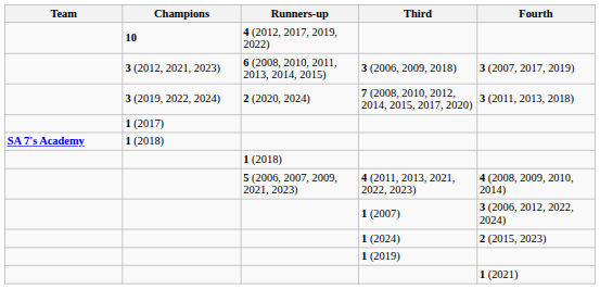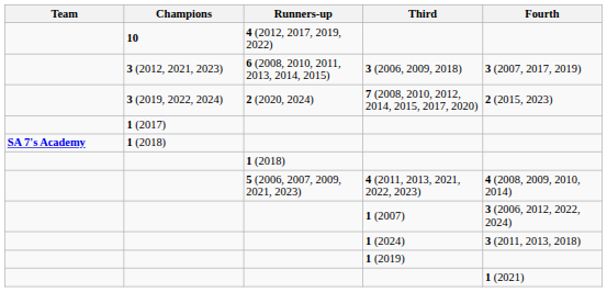 <table class="wikitable sortable" style="text-align:left;">
 <tr>
 <th style="width:10em;">Team</th>
 <th style="width:10em;">Champions</th>
 <th style="width:10em;">Runners-up</th>
 <th style="width:10em;">Third</th>
 <th style="width:10em;">Fourth</th>
 </tr>
 <tr>
 <td><strong></strong></td>
 <td><strong>10</strong> </td>
 <td><strong>4</strong> (2012, 2017, 2019, 2022)</td>
 <td></td>
 <td></td>
 </tr>
 <tr>
 <td><strong></strong></td>
 <td><strong>3</strong> (2012, 2021, 2023)</td>
 <td><strong>6</strong> (2008, 2010, 2011, 2013, 2014, 2015)</td>
 <td><strong>3</strong> (2006, 2009, 2018)</td>
 <td><strong>3</strong> (2007, 2017, 2019)</td>
 </tr>
 <tr>
 <td><strong></strong></td>
 <td><strong>3</strong> (2019, 2022, 2024)</td>
 <td><strong>2</strong> (2020, 2024)</td>
 <td><strong>7</strong> (2008, 2010, 2012, 2014, 2015, 2017, 2020)</td>
-<td><strong>3</strong> (2011, 2013, 2018)</td>
+<td><strong>2</strong> (2015, 2023)</td>
 </tr>
 <tr>
 <td><strong></strong></td>
 <td><strong>1</strong> (2017)</td>
 <td></td>
 <td></td>
 <td></td>
 </tr>
 <tr>
 <td><strong> <a href='#'>SA 7's Academy</a></strong></td>
 <td><strong>1</strong> (2018)</td>
 <td></td>
 <td></td>
 <td></td>
 </tr>
 <tr>
 <td><strong></strong></td>
 <td></td>
 <td><strong>1</strong> (2018)</td>
 <td></td>
 <td></td>
 </tr>
 <tr>
 <td><strong></strong></td>
 <td></td>
 <td><strong>5</strong> (2006, 2007, 2009, 2021, 2023)</td>
 <td><strong>4</strong> (2011, 2013, 2021, 2022, 2023)</td>
 <td><strong>4</strong> (2008, 2009, 2010, 2014)</td>
 </tr>
 <tr>
 <td><strong></strong></td>
 <td></td>
 <td></td>
 <td><strong>1</strong> (2007)</td>
 <td><strong>3</strong> (2006, 2012, 2022, 2024)</td>
 </tr>
 <tr>
 <td><strong></strong></td>
 <td></td>
 <td></td>
 <td><strong>1</strong> (2024)</td>
-<td><strong>2</strong> (2015, 2023)</td>
+<td><strong>3</strong> (2011, 2013, 2018)</td>
 </tr>
 <tr>
 <td><strong></strong></td>
 <td></td>
 <td></td>
 <td><strong>1</strong> (2019)</td>
 <td></td>
 </tr>
 <tr>
 <td><strong></strong></td>
 <td></td>
 <td></td>
 <td></td>
 <td><strong>1</strong> (2021)</td>
 </tr>
 </table>
